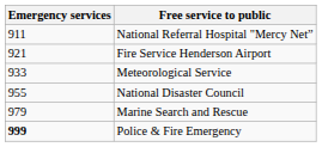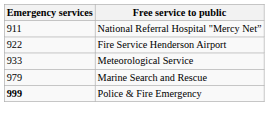 <table class="wikitable" border=1>
 <tr>
 <th>Emergency services</th>
 <th>Free service to public</th>
 </tr>
 <tr>
 <td>911</td>
 <td>National Referral Hospital "Mercy Net”</td>
 </tr>
 <tr>
-<td>921</td>
+<td>922</td>
 <td>Fire Service Henderson Airport</td>
 </tr>
 <tr>
 <td>933</td>
 <td>Meteorological Service</td>
-</tr>
-<tr>
-<td>955</td>
-<td>National Disaster Council</td>
 </tr>
 <tr>
 <td>979</td>
 <td>Marine Search and Rescue</td>
 </tr>
 <tr>
 <td><strong>999</strong></td>
 <td>Police & Fire Emergency</td>
 </tr>
 </table>
